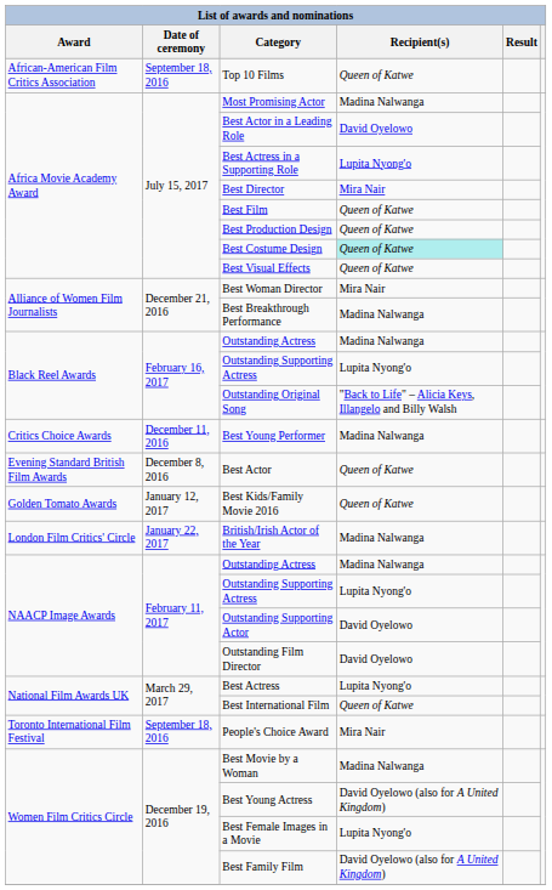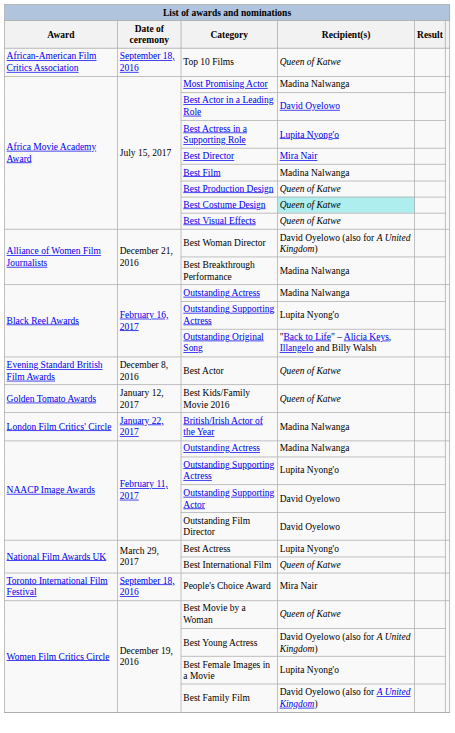 <table class="wikitable sortable" style="font-size:small">
 <tr style="background:#ccc; text-align:center;">
 <th colspan="6" style="background: LightSteelBlue;">List of awards and nominations</th>
 </tr>
 <tr style="background:#ccc; text-align:center;">
 <th>Award</th>
 <th>Date of ceremony</th>
 <th>Category</th>
 <th>Recipient(s)</th>
 <th>Result</th>
 <th class="unsortable"></th>
 </tr>
 <tr>
 <td><a href='#'>African-American Film Critics Association</a></td>
 <td><a href='#'>September 18, 2016</a></td>
 <td>Top 10 Films</td>
 <td><em>Queen of Katwe</em></td>
 <td></td>
 <td></td>
 </tr>
 <tr>
 <td rowspan="8"><a href='#'>Africa Movie Academy Award</a></td>
 <td rowspan="8">July 15, 2017</td>
 <td><a href='#'>Most Promising Actor</a></td>
 <td>Madina Nalwanga</td>
 <td></td>
 <td rowspan="8"></td>
 </tr>
 <tr>
 <td><a href='#'>Best Actor in a Leading Role</a></td>
 <td><a href='#'>David Oyelowo</a></td>
 <td></td>
 </tr>
 <tr>
 <td><a href='#'>Best Actress in a Supporting Role</a></td>
 <td><a href='#'>Lupita Nyong'o</a></td>
 <td></td>
 </tr>
 <tr>
 <td><a href='#'>Best Director</a></td>
 <td><a href='#'>Mira Nair</a></td>
 <td></td>
 </tr>
 <tr>
 <td><a href='#'>Best Film</a></td>
-<td><em>Queen of Katwe</em></td>
+<td>Madina Nalwanga</td>
 <td></td>
 </tr>
 <tr>
 <td><a href='#'>Best Production Design</a></td>
 <td><em>Queen of Katwe</em></td>
 <td></td>
 </tr>
 <tr>
 <td><a href='#'>Best Costume Design</a></td>
 <td style="background: paleturquoise;"><em>Queen of Katwe</em></td>
 <td></td>
 </tr>
 <tr>
 <td><a href='#'>Best Visual Effects</a></td>
 <td><em>Queen of Katwe</em></td>
 <td></td>
 </tr>
 <tr>
 <td rowspan="2"><a href='#'>Alliance of Women Film Journalists</a></td>
 <td rowspan="2">December 21, 2016</td>
 <td>Best Woman Director</td>
-<td>Mira Nair</td>
+<td>David Oyelowo (also for <em>A United Kingdom</em>)</td>
 <td></td>
 <td rowspan="2"></td>
 </tr>
 <tr>
 <td>Best Breakthrough Performance</td>
 <td>Madina Nalwanga</td>
 <td></td>
 </tr>
 <tr>
 <td rowspan="3"><a href='#'>Black Reel Awards</a></td>
 <td rowspan="3"><a href='#'>February 16, 2017</a></td>
 <td><a href='#'>Outstanding Actress</a></td>
 <td>Madina Nalwanga</td>
 <td></td>
 <td rowspan="3"></td>
 </tr>
 <tr>
 <td><a href='#'>Outstanding Supporting Actress</a></td>
 <td>Lupita Nyong'o</td>
 <td></td>
 </tr>
 <tr>
 <td><a href='#'>Outstanding Original Song</a></td>
 <td>"<a href='#'>Back to Life</a>" – <a href='#'>Alicia Keys</a>, <a href='#'>Illangelo</a> and Billy Walsh</td>
-<td></td>
-</tr>
-<tr>
-<td><a href='#'>Critics Choice Awards</a></td>
-<td><a href='#'>December 11, 2016</a></td>
-<td><a href='#'>Best Young Performer</a></td>
-<td>Madina Nalwanga</td>
-<td></td>
 <td></td>
 </tr>
 <tr>
 <td><a href='#'>Evening Standard British Film Awards</a></td>
 <td>December 8, 2016</td>
 <td>Best Actor</td>
 <td><em>Queen of Katwe</em></td>
 <td></td>
 <td></td>
 </tr>
 <tr>
 <td><a href='#'>Golden Tomato Awards</a></td>
 <td>January 12, 2017</td>
 <td>Best Kids/Family Movie 2016</td>
 <td><em>Queen of Katwe</em></td>
 <td></td>
 <td></td>
 </tr>
 <tr>
 <td><a href='#'>London Film Critics' Circle</a></td>
 <td><a href='#'>January 22, 2017</a></td>
 <td><a href='#'>British/Irish Actor of the Year</a></td>
 <td>Madina Nalwanga</td>
 <td></td>
 <td></td>
 </tr>
 <tr>
 <td rowspan="4"><a href='#'>NAACP Image Awards</a></td>
 <td rowspan="4"><a href='#'>February 11, 2017</a></td>
 <td><a href='#'>Outstanding Actress</a></td>
 <td>Madina Nalwanga</td>
 <td></td>
 <td rowspan="4"></td>
 </tr>
 <tr>
 <td><a href='#'>Outstanding Supporting Actress</a></td>
 <td>Lupita Nyong'o</td>
 <td></td>
 </tr>
 <tr>
 <td><a href='#'>Outstanding Supporting Actor</a></td>
 <td>David Oyelowo</td>
 <td></td>
 </tr>
 <tr>
 <td>Outstanding Film Director</td>
 <td>David Oyelowo</td>
 <td></td>
 </tr>
 <tr>
 <td rowspan="2"><a href='#'>National Film Awards UK</a></td>
 <td rowspan="2">March 29, 2017</td>
 <td>Best Actress</td>
 <td>Lupita Nyong'o</td>
 <td></td>
 <td rowspan="2"></td>
 </tr>
 <tr>
 <td>Best International Film</td>
 <td><em>Queen of Katwe</em></td>
 <td></td>
 </tr>
 <tr>
 <td><a href='#'>Toronto International Film Festival</a></td>
 <td><a href='#'>September 18, 2016</a></td>
 <td>People's Choice Award</td>
 <td>Mira Nair</td>
 <td></td>
 <td></td>
 </tr>
 <tr>
 <td rowspan="4"><a href='#'>Women Film Critics Circle</a></td>
 <td rowspan="4">December 19, 2016</td>
 <td>Best Movie by a Woman</td>
-<td>Madina Nalwanga</td>
+<td><em>Queen of Katwe</em></td>
 <td></td>
 <td rowspan="4"></td>
 </tr>
 <tr>
 <td>Best Young Actress</td>
 <td>David Oyelowo (also for <em>A United Kingdom</em>)</td>
 <td></td>
 </tr>
 <tr>
 <td>Best Female Images in a Movie</td>
 <td>Lupita Nyong'o</td>
 <td></td>
 </tr>
 <tr>
 <td>Best Family Film</td>
 <td>David Oyelowo (also for <em><a href='#'>A United Kingdom</a></em>)</td>
 <td></td>
 </tr>
 <tr>
 </tr>
 </table>
